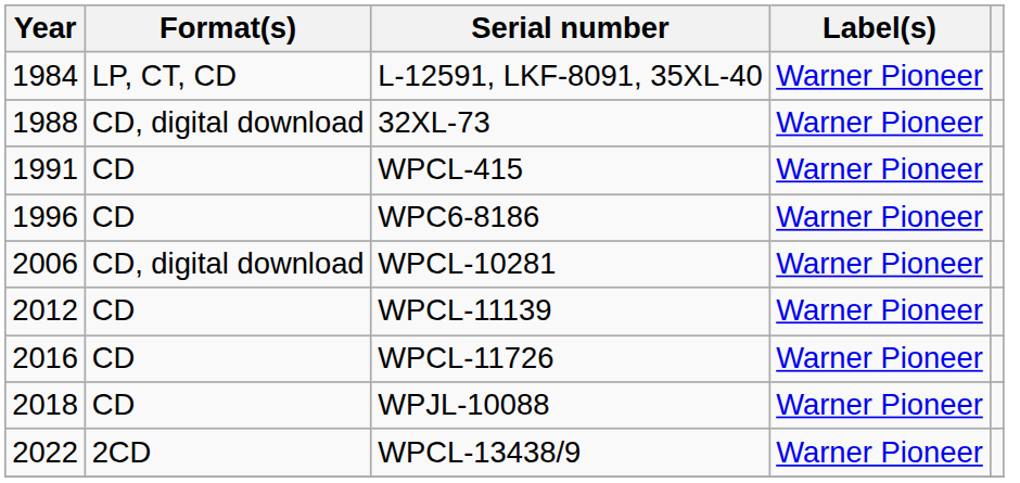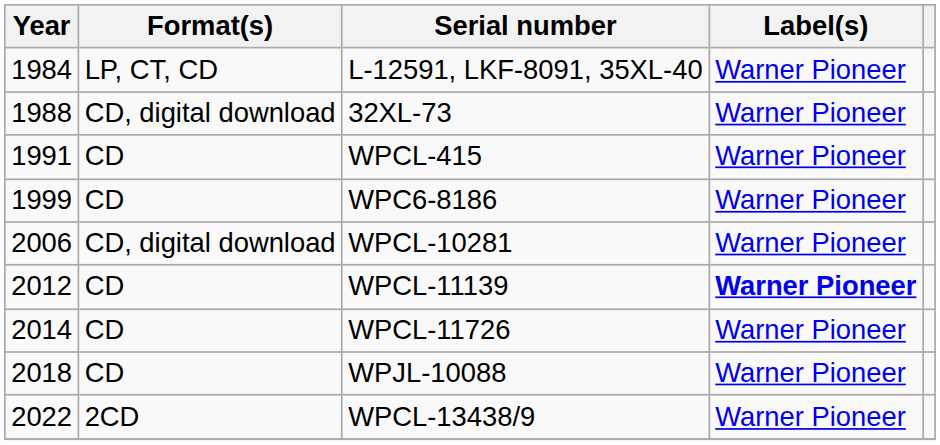 <table class="wikitable sortable plainrowheaders">
 <tr>
 <th scope="col">Year</th>
 <th scope="col">Format(s)</th>
 <th scope="col">Serial number</th>
 <th scope="col">Label(s)</th>
 <th scope="col"></th>
 </tr>
 <tr>
 <td>1984</td>
 <td>LP, CT, CD</td>
 <td>L-12591, LKF-8091, 35XL-40</td>
 <td><a href='#'>Warner Pioneer</a></td>
 <td></td>
 </tr>
 <tr>
 <td>1988</td>
 <td>CD, digital download</td>
 <td>32XL-73</td>
 <td><a href='#'>Warner Pioneer</a></td>
 <td></td>
 </tr>
 <tr>
 <td>1991</td>
 <td>CD</td>
 <td>WPCL-415</td>
 <td><a href='#'>Warner Pioneer</a></td>
 <td></td>
 </tr>
 <tr>
-<td>1996</td>
+<td>1999</td>
 <td>CD</td>
 <td>WPC6-8186</td>
 <td><a href='#'>Warner Pioneer</a></td>
 <td></td>
 </tr>
 <tr>
 <td>2006</td>
 <td>CD, digital download</td>
 <td>WPCL-10281</td>
 <td><a href='#'>Warner Pioneer</a></td>
 <td></td>
 </tr>
 <tr>
 <td>2012</td>
 <td>CD</td>
 <td>WPCL-11139</td>
-<td><a href='#'>Warner Pioneer</a></td>
+<td><strong><a href='#'>Warner Pioneer</a></strong></td>
 <td></td>
 </tr>
 <tr>
-<td>2016</td>
+<td>2014</td>
 <td>CD</td>
 <td>WPCL-11726</td>
 <td><a href='#'>Warner Pioneer</a></td>
 <td></td>
 </tr>
 <tr>
 <td>2018</td>
 <td>CD</td>
 <td>WPJL-10088</td>
 <td><a href='#'>Warner Pioneer</a></td>
 <td></td>
 </tr>
 <tr>
 <td>2022</td>
 <td>2CD</td>
 <td>WPCL-13438/9</td>
 <td><a href='#'>Warner Pioneer</a></td>
 <td></td>
 </tr>
 <tr>
 </tr>
 </table>
